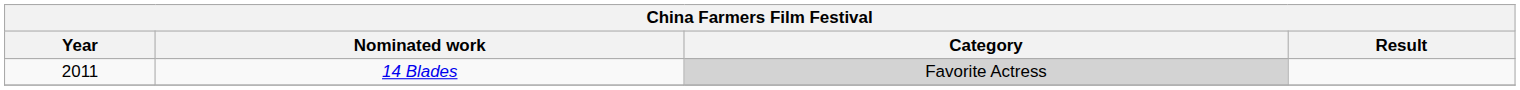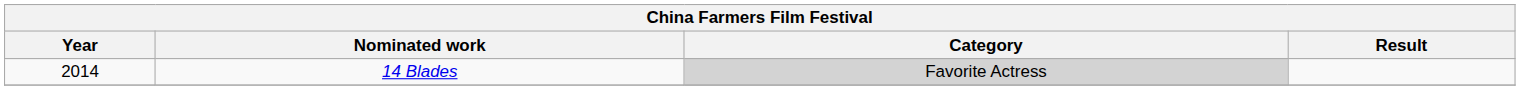 <table width="90%" class="wikitable">
 <tr>
 <th colspan="4" align="center">China Farmers Film Festival</th>
 </tr>
 <tr>
 <th width="10%">Year</th>
 <th width="35%">Nominated work</th>
 <th width="40%">Category</th>
 <th width="15%">Result</th>
 </tr>
 <tr>
-<td align="center">2011</td>
+<td align="center">2014</td>
 <td align="center"><em><a href='#'>14 Blades</a></em></td>
 <td align="center" style="background: lightgrey;">Favorite Actress</td>
 <td></td>
 </tr>
 <tr>
 </tr>
 </table>
